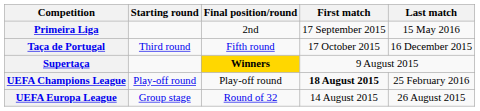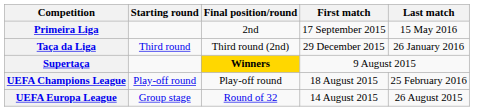 <table class="wikitable plainrowheaders" style="text-align:center;">
 <tr>
 <th scope=col>Competition</th>
 <th scope=col>Starting round</th>
 <th scope=col>Final position/round</th>
 <th scope=col>First match</th>
 <th scope=col>Last match</th>
 </tr>
 <tr>
 <th scope=row align=left><a href='#'>Primeira Liga</a></th>
 <td></td>
 <td>2nd</td>
 <td>17 September 2015</td>
 <td>15 May 2016</td>
 </tr>
 <tr>
-<th scope=row align=left><a href='#'>Taça de Portugal</a></th>
+<th scope=row align=left><a href='#'>Taça da Liga</a></th>
 <td><a href='#'>Third round</a></td>
-<td><a href='#'>Fifth round</a></td>
-<td>17 October 2015</td>
-<td>16 December 2015</td>
+<td>Third round (2nd)</td>
+<td>29 December 2015</td>
+<td>26 January 2016</td>
 </tr>
 <tr>
 <th scope=row align=left><a href='#'>Supertaça</a></th>
 <td></td>
 <td style="background: gold"><strong>Winners</strong></td>
 <td colspan="2">9 August 2015</td>
 </tr>
 <tr>
 <th scope=row align=left><a href='#'>UEFA Champions League</a></th>
 <td><a href='#'>Play-off round</a></td>
 <td>Play-off round</td>
-<td><strong>18 August 2015</strong></td>
+<td>18 August 2015</td>
 <td>25 February 2016</td>
 </tr>
 <tr>
 <th scope=row align=left><a href='#'>UEFA Europa League</a></th>
 <td><a href='#'>Group stage</a></td>
 <td><a href='#'>Round of 32</a></td>
 <td>14 August 2015</td>
 <td>26 August 2015</td>
 </tr>
 </table>
